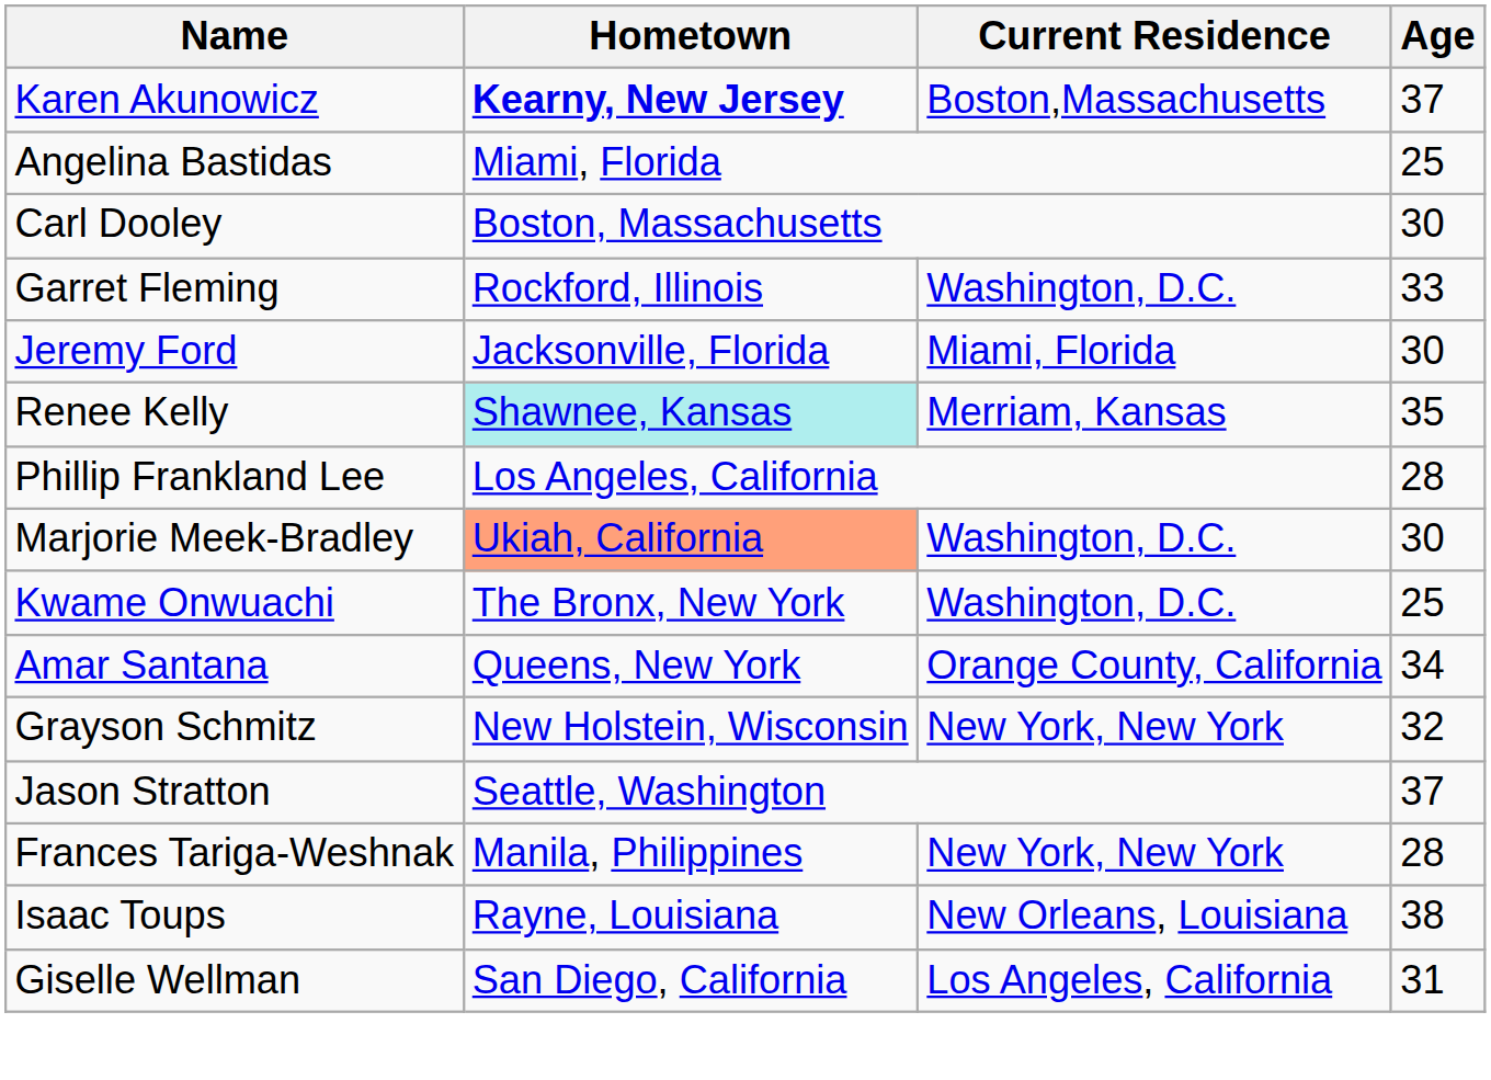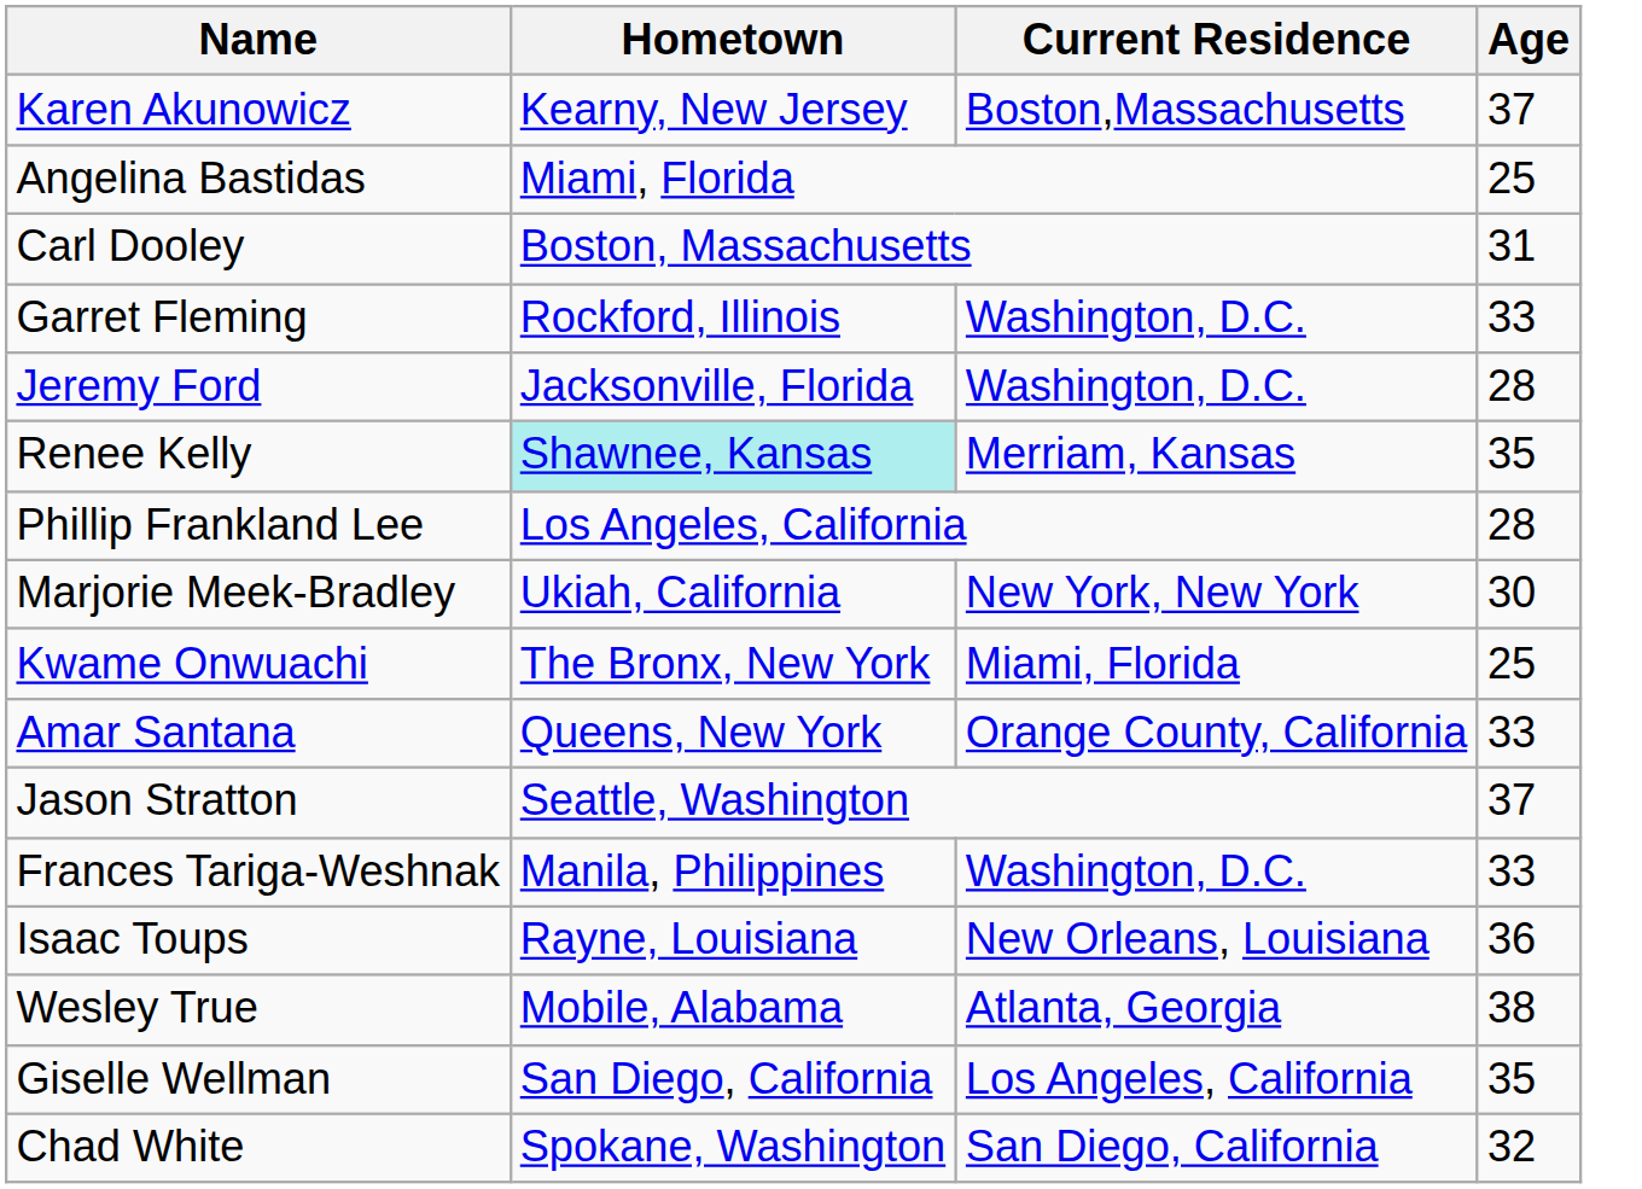 <table class="wikitable sortable">
 <tr>
 <th>Name</th>
 <th>Hometown</th>
 <th>Current Residence</th>
 <th>Age</th>
 </tr>
 <tr>
 <td><a href='#'>Karen Akunowicz</a></td>
-<td><strong><a href='#'>Kearny, New Jersey</a></strong></td>
+<td><a href='#'>Kearny, New Jersey</a></td>
 <td><a href='#'>Boston</a>,<a href='#'>Massachusetts</a></td>
 <td>37</td>
 </tr>
 <tr>
 <td>Angelina Bastidas</td>
 <td colspan="2"><a href='#'>Miami</a>, <a href='#'>Florida</a></td>
 <td>25</td>
 </tr>
 <tr>
 <td>Carl Dooley</td>
 <td colspan="2"><a href='#'>Boston, Massachusetts</a></td>
-<td>30</td>
+<td>31</td>
 </tr>
 <tr>
 <td>Garret Fleming</td>
 <td><a href='#'>Rockford, Illinois</a></td>
 <td><a href='#'>Washington, D.C.</a></td>
 <td>33</td>
 </tr>
 <tr>
 <td><a href='#'>Jeremy Ford</a></td>
 <td><a href='#'>Jacksonville, Florida</a></td>
-<td><a href='#'>Miami, Florida</a></td>
-<td>30</td>
+<td><a href='#'>Washington, D.C.</a></td>
+<td>28</td>
 </tr>
 <tr>
 <td>Renee Kelly</td>
 <td style="background: paleturquoise;"><a href='#'>Shawnee, Kansas</a></td>
 <td><a href='#'>Merriam, Kansas</a></td>
 <td>35</td>
 </tr>
 <tr>
 <td>Phillip Frankland Lee</td>
 <td colspan="2"><a href='#'>Los Angeles, California</a></td>
 <td>28</td>
 </tr>
 <tr>
 <td>Marjorie Meek-Bradley</td>
-<td style="background: lightsalmon;"><a href='#'>Ukiah, California</a></td>
-<td><a href='#'>Washington, D.C.</a></td>
+<td><a href='#'>Ukiah, California</a></td>
+<td><a href='#'>New York, New York</a></td>
 <td>30</td>
 </tr>
 <tr>
 <td><a href='#'>Kwame Onwuachi</a></td>
 <td><a href='#'>The Bronx, New York</a></td>
-<td><a href='#'>Washington, D.C.</a></td>
+<td><a href='#'>Miami, Florida</a></td>
 <td>25</td>
 </tr>
 <tr>
 <td><a href='#'>Amar Santana</a></td>
 <td><a href='#'>Queens, New York</a></td>
 <td><a href='#'>Orange County, California</a></td>
-<td>34</td>
-</tr>
-<tr>
-<td>Grayson Schmitz</td>
-<td><a href='#'>New Holstein, Wisconsin</a></td>
-<td><a href='#'>New York, New York</a></td>
-<td>32</td>
+<td>33</td>
 </tr>
 <tr>
 <td>Jason Stratton</td>
 <td colspan="2"><a href='#'>Seattle, Washington</a></td>
 <td>37</td>
 </tr>
 <tr>
 <td>Frances Tariga-Weshnak</td>
 <td><a href='#'>Manila</a>, <a href='#'>Philippines</a></td>
-<td><a href='#'>New York, New York</a></td>
-<td>28</td>
+<td><a href='#'>Washington, D.C.</a></td>
+<td>33</td>
 </tr>
 <tr>
 <td>Isaac Toups</td>
 <td><a href='#'>Rayne, Louisiana</a></td>
 <td><a href='#'>New Orleans</a>, <a href='#'>Louisiana</a></td>
+<td>36</td>
+</tr>
+<tr>
+<td>Wesley True</td>
+<td><a href='#'>Mobile, Alabama</a></td>
+<td><a href='#'>Atlanta, Georgia</a></td>
 <td>38</td>
 </tr>
 <tr>
 <td>Giselle Wellman</td>
 <td><a href='#'>San Diego</a>, <a href='#'>California</a></td>
 <td><a href='#'>Los Angeles</a>, <a href='#'>California</a></td>
-<td>31</td>
+<td>35</td>
+</tr>
+<tr>
+<td>Chad White</td>
+<td><a href='#'>Spokane, Washington</a></td>
+<td><a href='#'>San Diego, California</a></td>
+<td>32</td>
 </tr>
 </table>
